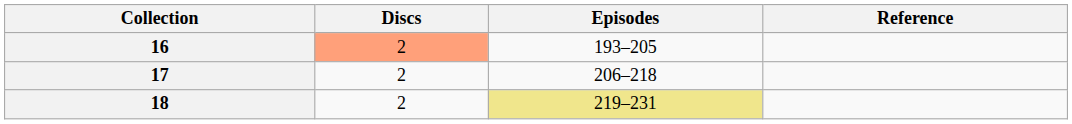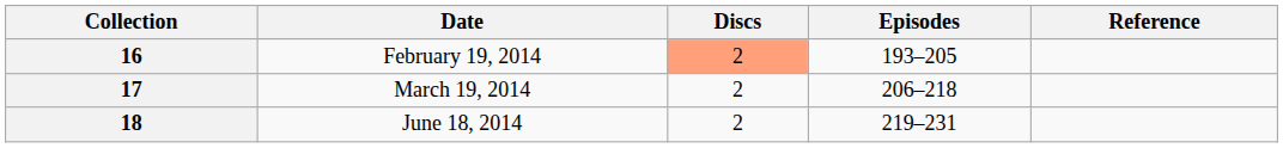 <table class="wikitable" style="text-align: center; width: 60%;">
 <tr>
 <th scope="col" 175px;>Collection</th>
+<th scope="col" 125px;>Date</th>
 <th scope="col">Discs</th>
 <th scope="col">Episodes</th>
 <th scope="col">Reference</th>
 </tr>
 <tr>
 <th scope="row">16</th>
+<td>February 19, 2014</td>
 <td style="background: lightsalmon;">2</td>
 <td>193–205</td>
 <td></td>
 </tr>
 <tr>
 <th scope="row">17</th>
+<td>March 19, 2014</td>
 <td>2</td>
 <td>206–218</td>
 <td></td>
 </tr>
 <tr>
 <th scope="row">18</th>
+<td>June 18, 2014</td>
 <td>2</td>
-<td style="background: khaki;">219–231</td>
+<td>219–231</td>
 <td></td>
 </tr>
 </table>
